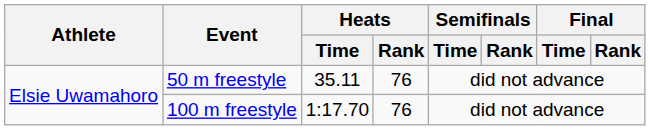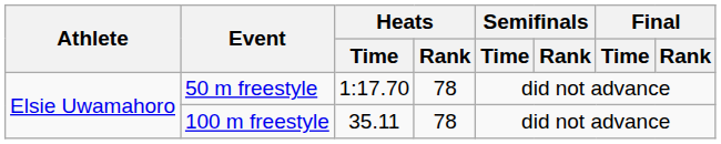 <table class=wikitable style="font-size:90%">
 <tr>
 <th rowspan="2">Athlete</th>
 <th rowspan="2">Event</th>
 <th colspan="2">Heats</th>
 <th colspan="2">Semifinals</th>
 <th colspan="2">Final</th>
 </tr>
 <tr>
 <th>Time</th>
 <th>Rank</th>
 <th>Time</th>
 <th>Rank</th>
 <th>Time</th>
 <th>Rank</th>
 </tr>
 <tr>
 <td rowspan="2"><a href='#'>Elsie Uwamahoro</a></td>
 <td><a href='#'>50 m freestyle</a></td>
-<td align=center>35.11</td>
-<td align=center>76</td>
+<td align=center>1:17.70</td>
+<td align=center>78</td>
 <td align=center colspan=4>did not advance</td>
 </tr>
 <tr>
 <td><a href='#'>100 m freestyle</a></td>
-<td align=center>1:17.70</td>
-<td align=center>76</td>
+<td align=center>35.11</td>
+<td align=center>78</td>
 <td align=center colspan=4>did not advance</td>
 </tr>
 </table>
